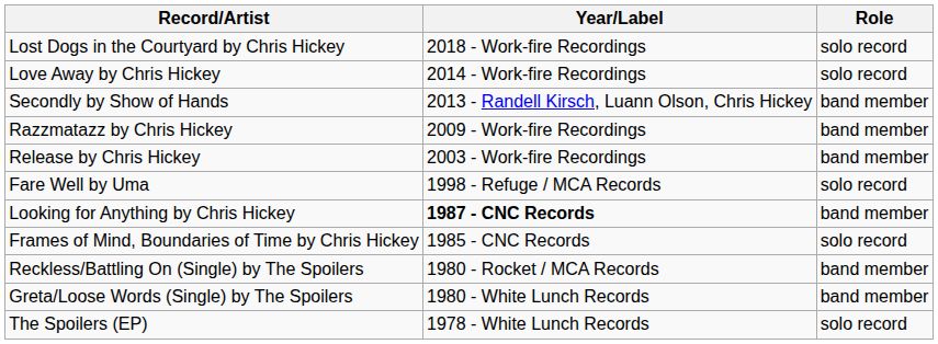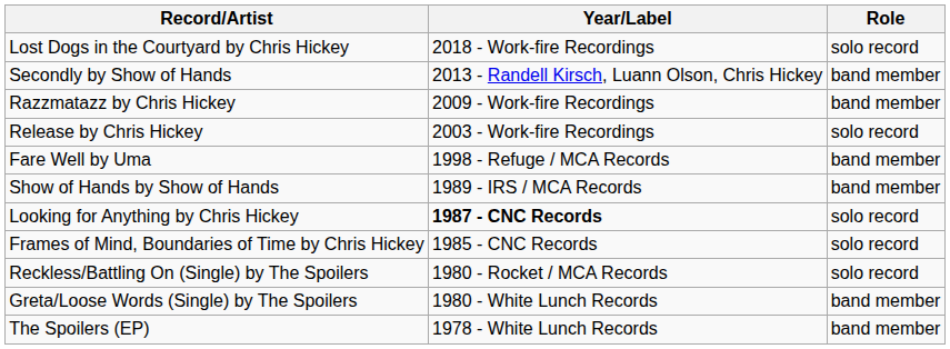 <table class="wikitable">
 <tr>
 <th>Record/Artist</th>
 <th>Year/Label</th>
 <th>Role</th>
 </tr>
 <tr>
 <td>Lost Dogs in the Courtyard by Chris Hickey</td>
 <td>2018 - Work-fire Recordings</td>
-<td>solo record</td>
-</tr>
-<tr>
-<td>Love Away by Chris Hickey</td>
-<td>2014 - Work-fire Recordings</td>
 <td>solo record</td>
 </tr>
 <tr>
 <td>Secondly by Show of Hands</td>
 <td>2013 - <a href='#'>Randell Kirsch</a>, Luann Olson, Chris Hickey</td>
 <td>band member</td>
 </tr>
 <tr>
 <td>Razzmatazz by Chris Hickey</td>
 <td>2009 - Work-fire Recordings</td>
 <td>band member</td>
 </tr>
 <tr>
 <td>Release by Chris Hickey</td>
 <td>2003 - Work-fire Recordings</td>
-<td>band member</td>
+<td>solo record</td>
 </tr>
 <tr>
 <td>Fare Well by Uma</td>
 <td>1998 - Refuge / MCA Records</td>
-<td>solo record</td>
+<td>band member</td>
+</tr>
+<tr>
+<td>Show of Hands by Show of Hands</td>
+<td>1989 - IRS / MCA Records</td>
+<td>band member</td>
 </tr>
 <tr>
 <td>Looking for Anything by Chris Hickey</td>
 <td><strong>1987 - CNC Records</strong></td>
-<td>band member</td>
+<td>solo record</td>
 </tr>
 <tr>
 <td>Frames of Mind, Boundaries of Time by Chris Hickey</td>
 <td>1985 - CNC Records</td>
 <td>solo record</td>
 </tr>
 <tr>
 <td>Reckless/Battling On (Single) by The Spoilers</td>
 <td>1980 - Rocket / MCA Records</td>
-<td>band member</td>
+<td>solo record</td>
 </tr>
 <tr>
 <td>Greta/Loose Words (Single) by The Spoilers</td>
 <td>1980 - White Lunch Records</td>
 <td>band member</td>
 </tr>
 <tr>
 <td>The Spoilers (EP)</td>
 <td>1978 - White Lunch Records</td>
-<td>solo record</td>
+<td>band member</td>
 </tr>
 <tr>
 </tr>
 </table>
